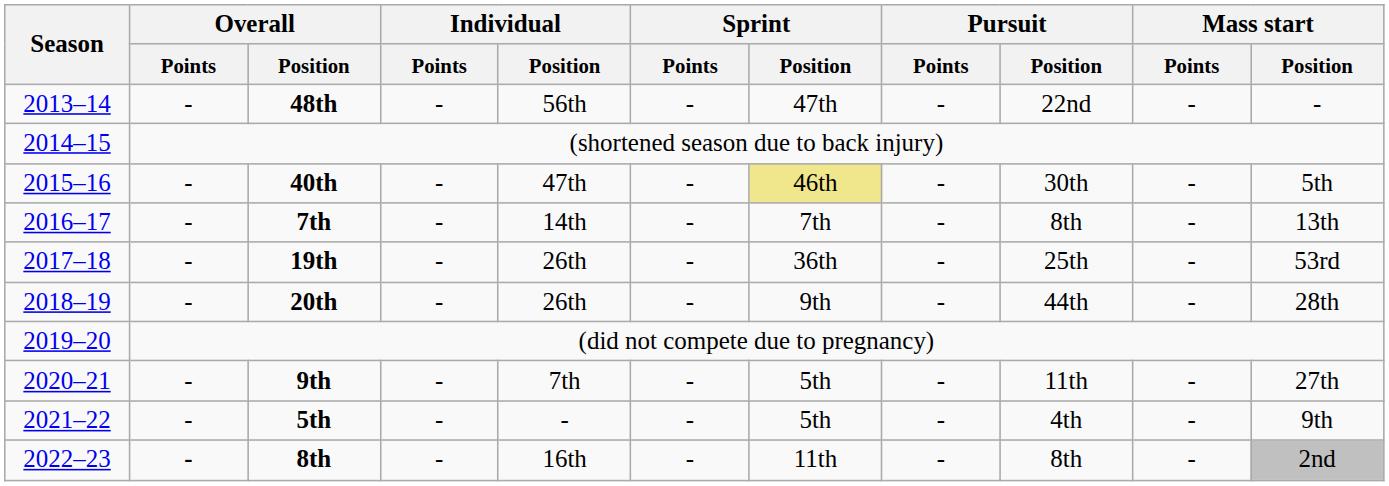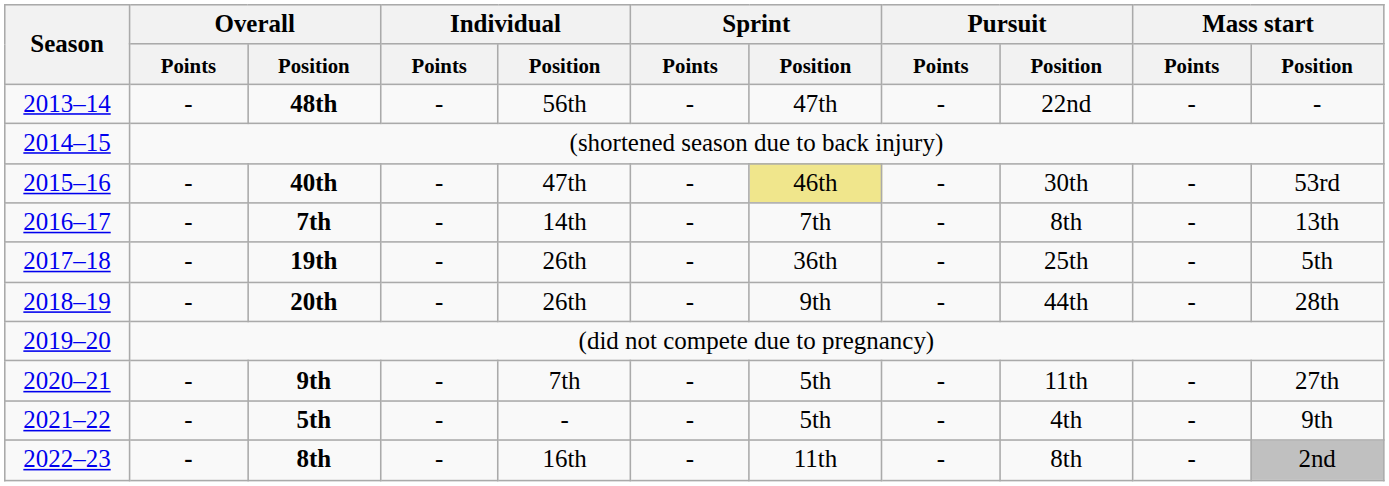 <table class="wikitable" style="text-align:center;" width="70%">
 <tr class="hintergrundfarbe5">
 <th rowspan="2" style="width:4%;">Season</th>
 <th colspan="2">Overall</th>
 <th colspan="2">Individual</th>
 <th colspan="2">Sprint</th>
 <th colspan="2">Pursuit</th>
 <th colspan="2">Mass start</th>
 </tr>
 <tr class="hintergrundfarbe5">
 <th style="width:5%;"><small>Points</small></th>
 <th style="width:5%;"><small>Position</small></th>
 <th style="width:5%;"><small>Points</small></th>
 <th style="width:5%;"><small>Position</small></th>
 <th style="width:5%;"><small>Points</small></th>
 <th style="width:5%;"><small>Position</small></th>
 <th style="width:5%;"><small>Points</small></th>
 <th style="width:5%;"><small>Position</small></th>
 <th style="width:5%;"><small>Points</small></th>
 <th style="width:5%;"><small>Position</small></th>
 </tr>
 <tr>
 <td><a href='#'>2013–14</a></td>
 <td>-</td>
 <td><strong>48th</strong></td>
 <td>-</td>
 <td>56th</td>
 <td>-</td>
 <td>47th</td>
 <td>-</td>
 <td>22nd</td>
 <td>-</td>
 <td>-</td>
 </tr>
 <tr>
 <td><a href='#'>2014–15</a></td>
 <td colspan="10">(shortened season due to back injury)</td>
 </tr>
 <tr>
 <td><a href='#'>2015–16</a></td>
 <td>-</td>
 <td><strong>40th</strong></td>
 <td>-</td>
 <td>47th</td>
 <td>-</td>
 <td style="background: khaki;">46th</td>
 <td>-</td>
 <td>30th</td>
 <td>-</td>
-<td>5th</td>
+<td>53rd</td>
 </tr>
 <tr>
 <td><a href='#'>2016–17</a></td>
 <td>-</td>
 <td><strong>7th</strong></td>
 <td>-</td>
 <td>14th</td>
 <td>-</td>
 <td>7th</td>
 <td>-</td>
 <td>8th</td>
 <td>-</td>
 <td>13th</td>
 </tr>
 <tr>
 <td><a href='#'>2017–18</a></td>
 <td>-</td>
 <td><strong>19th</strong></td>
 <td>-</td>
 <td>26th</td>
 <td>-</td>
 <td>36th</td>
 <td>-</td>
 <td>25th</td>
 <td>-</td>
-<td>53rd</td>
+<td>5th</td>
 </tr>
 <tr>
 <td><a href='#'>2018–19</a></td>
 <td>-</td>
 <td><strong>20th</strong></td>
 <td>-</td>
 <td>26th</td>
 <td>-</td>
 <td>9th</td>
 <td>-</td>
 <td>44th</td>
 <td>-</td>
 <td>28th</td>
 </tr>
 <tr>
 <td><a href='#'>2019–20</a></td>
 <td colspan="10">(did not compete due to pregnancy)</td>
 </tr>
 <tr>
 <td><a href='#'>2020–21</a></td>
 <td>-</td>
 <td><strong>9th</strong></td>
 <td>-</td>
 <td>7th</td>
 <td>-</td>
 <td>5th</td>
 <td>-</td>
 <td>11th</td>
 <td>-</td>
 <td>27th</td>
 </tr>
 <tr>
 <td><a href='#'>2021–22</a></td>
 <td>-</td>
 <td><strong>5th</strong></td>
 <td>-</td>
 <td>-</td>
 <td>-</td>
 <td>5th</td>
 <td>-</td>
 <td>4th</td>
 <td>-</td>
 <td>9th</td>
 </tr>
 <tr>
 <td><a href='#'>2022–23</a></td>
 <td><strong>-</strong></td>
 <td><strong>8th</strong></td>
 <td>-</td>
 <td>16th</td>
 <td>-</td>
 <td>11th</td>
 <td>-</td>
 <td>8th</td>
 <td>-</td>
 <td style="background:silver;">2nd</td>
 </tr>
 </table>
